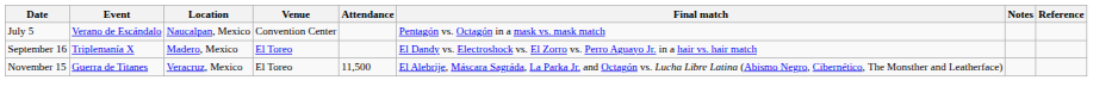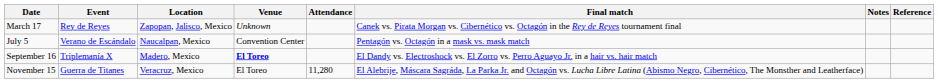 <table class="wikitable" style="font-size:85%;">
 <tr>
 <th>Date</th>
 <th>Event</th>
 <th>Location</th>
 <th>Venue</th>
 <th>Attendance</th>
 <th>Final match</th>
 <th>Notes</th>
 <th>Reference</th>
+</tr>
+<tr>
+<td>March 17</td>
+<td><a href='#'>Rey de Reyes</a></td>
+<td><a href='#'>Zapopan</a>, <a href='#'>Jalisco</a>, Mexico</td>
+<td><em>Unknown</em></td>
+<td></td>
+<td><a href='#'>Canek</a> vs. <a href='#'>Pirata Morgan</a> vs. <a href='#'>Cibernético</a> vs. <a href='#'>Octagón</a> in the <em><a href='#'>Rey de Reyes</a></em> tournament final</td>
+<td></td>
+<td></td>
 </tr>
 <tr>
 <td>July 5</td>
 <td><a href='#'>Verano de Escándalo</a></td>
 <td><a href='#'>Naucalpan</a>, Mexico</td>
 <td>Convention Center</td>
 <td></td>
 <td><a href='#'>Pentagón</a> vs. <a href='#'>Octagón</a> in a <a href='#'>mask vs. mask match</a></td>
 <td></td>
 <td></td>
 </tr>
 <tr>
 <td>September 16</td>
 <td><a href='#'>Triplemanía X</a></td>
 <td><a href='#'>Madero</a>, Mexico</td>
-<td><a href='#'>El Toreo</a></td>
+<td><strong><a href='#'>El Toreo</a></strong></td>
 <td></td>
 <td><a href='#'>El Dandy</a> vs. <a href='#'>Electroshock</a> vs. <a href='#'>El Zorro</a> vs. <a href='#'>Perro Aguayo Jr.</a> in a <a href='#'>hair vs. hair match</a></td>
 <td></td>
 <td></td>
 </tr>
 <tr>
 <td>November 15</td>
 <td><a href='#'>Guerra de Titanes</a></td>
 <td><a href='#'>Veracruz</a>, Mexico</td>
 <td>El Toreo</td>
-<td>11,500</td>
+<td>11,280</td>
 <td><a href='#'>El Alebrije</a>, <a href='#'>Máscara Sagráda</a>, <a href='#'>La Parka Jr.</a> and <a href='#'>Octagón</a> vs. <em>Lucha Libre Latina</em> (<a href='#'>Abismo Negro</a>, <a href='#'>Cibernético</a>, The Monsther and Leatherface)</td>
 <td></td>
 <td></td>
 </tr>
 </table>
